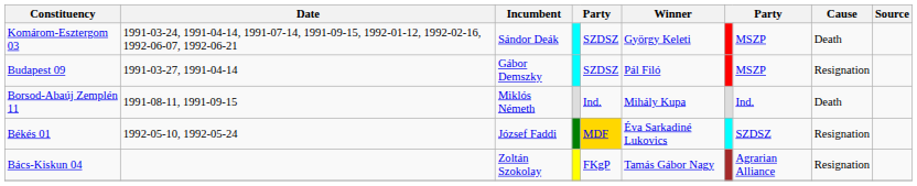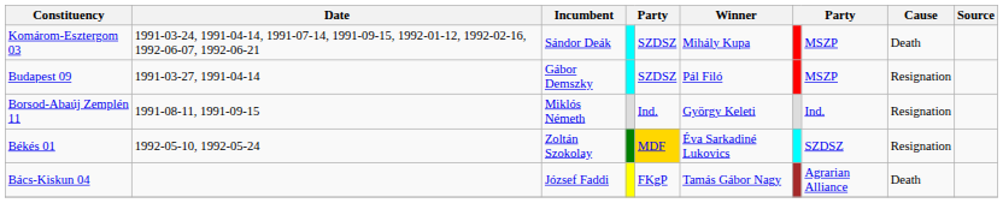 <table class="wikitable">
 <tr>
 <th>Constituency</th>
 <th>Date</th>
 <th>Incumbent</th>
 <th colspan=2>Party</th>
 <th>Winner</th>
 <th colspan=2>Party</th>
 <th>Cause</th>
 <th>Source</th>
 </tr>
 <tr>
 <td><a href='#'>Komárom-Esztergom 03</a></td>
 <td>1991-03-24, 1991-04-14, 1991-07-14, 1991-09-15, 1992-01-12, 1992-02-16, 1992-06-07, 1992-06-21</td>
 <td><a href='#'>Sándor Deák</a></td>
 <td style="background-color:aqua"> </td>
 <td><a href='#'>SZDSZ</a></td>
-<td><a href='#'>György Keleti</a></td>
+<td><a href='#'>Mihály Kupa</a></td>
 <td style="background-color:red"> </td>
 <td><a href='#'>MSZP</a></td>
 <td>Death</td>
 <td></td>
 </tr>
 <tr>
 <td><a href='#'>Budapest 09</a></td>
 <td>1991-03-27, 1991-04-14</td>
 <td><a href='#'>Gábor Demszky</a></td>
 <td style="background-color:aqua"> </td>
 <td><a href='#'>SZDSZ</a></td>
 <td><a href='#'>Pál Filó</a></td>
 <td style="background-color:red"> </td>
 <td><a href='#'>MSZP</a></td>
 <td>Resignation</td>
 <td></td>
 </tr>
 <tr>
 <td><a href='#'>Borsod-Abaúj Zemplén 11</a></td>
 <td>1991-08-11, 1991-09-15</td>
 <td><a href='#'>Miklós Németh</a></td>
 <td style="background-color:#DDDDDD"> </td>
 <td><a href='#'>Ind.</a></td>
-<td><a href='#'>Mihály Kupa</a></td>
+<td><a href='#'>György Keleti</a></td>
 <td style="background-color:#DDDDDD"> </td>
 <td><a href='#'>Ind.</a></td>
-<td>Death</td>
+<td>Resignation</td>
 <td></td>
 </tr>
 <tr>
 <td><a href='#'>Békés 01</a></td>
 <td>1992-05-10, 1992-05-24</td>
-<td><a href='#'>József Faddi</a></td>
+<td><a href='#'>Zoltán Szokolay</a></td>
 <td style="background-color:green"> </td>
 <td style="background: gold;"><a href='#'>MDF</a></td>
 <td><a href='#'>Éva Sarkadiné Lukovics</a></td>
 <td style="background-color:aqua"> </td>
 <td><a href='#'>SZDSZ</a></td>
 <td>Resignation</td>
 <td></td>
 </tr>
 <tr>
 <td><a href='#'>Bács-Kiskun 04</a></td>
 <td></td>
-<td><a href='#'>Zoltán Szokolay</a></td>
+<td><a href='#'>József Faddi</a></td>
 <td style="background-color:yellow"> </td>
 <td><a href='#'>FKgP</a></td>
 <td><a href='#'>Tamás Gábor Nagy</a></td>
 <td style="background-color:brown"> </td>
 <td><a href='#'>Agrarian Alliance</a></td>
-<td>Resignation</td>
+<td>Death</td>
 <td></td>
 </tr>
 <tr>
 </tr>
 </table>
